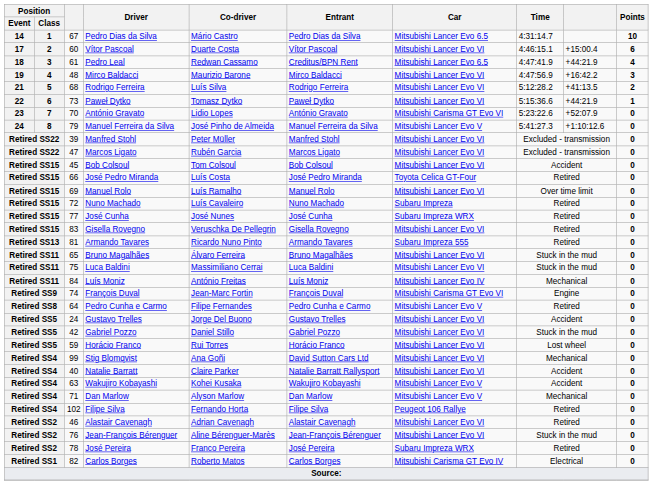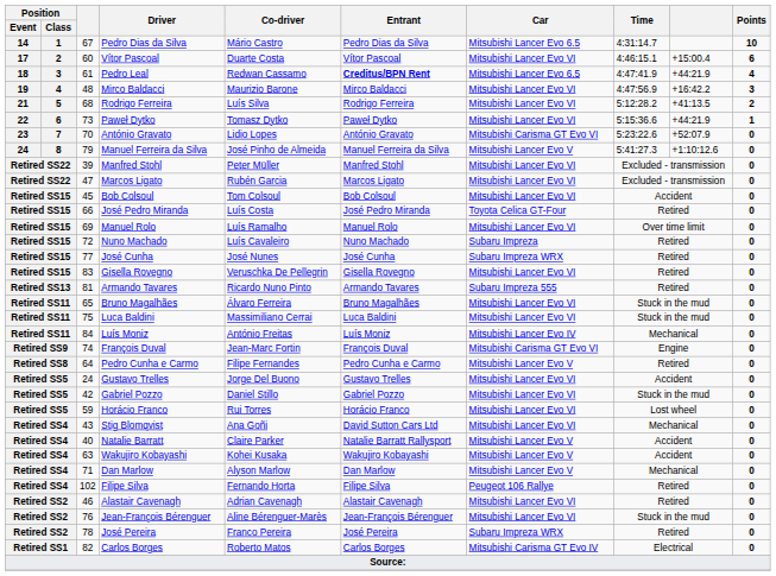 <table class="wikitable" width=85% style="font-size: 85%;">
 <tr>
 <th colspan="2">Position</th>
 <th rowspan="2"></th>
 <th rowspan="2">Driver</th>
 <th rowspan="2">Co-driver</th>
 <th rowspan="2">Entrant</th>
 <th rowspan="2">Car</th>
 <th rowspan="2">Time</th>
 <th rowspan="2"></th>
 <th rowspan="2">Points</th>
 </tr>
 <tr>
 <th>Event</th>
 <th>Class</th>
 </tr>
 <tr>
 <th>14</th>
 <th>1</th>
 <td align="center">67</td>
 <td> <a href='#'>Pedro Dias da Silva</a></td>
 <td> <a href='#'>Mário Castro</a></td>
 <td> <a href='#'>Pedro Dias da Silva</a></td>
 <td><a href='#'>Mitsubishi Lancer Evo 6.5</a></td>
 <td>4:31:14.7</td>
 <td></td>
 <td align="center"><strong>10</strong></td>
 </tr>
 <tr>
 <th>17</th>
 <th>2</th>
 <td align="center">60</td>
 <td> <a href='#'>Vítor Pascoal</a></td>
 <td> <a href='#'>Duarte Costa</a></td>
 <td> <a href='#'>Vítor Pascoal</a></td>
 <td><a href='#'>Mitsubishi Lancer Evo VI</a></td>
 <td>4:46:15.1</td>
 <td>+15:00.4</td>
 <td align="center"><strong>6</strong></td>
 </tr>
 <tr>
 <th>18</th>
 <th>3</th>
 <td align="center">61</td>
 <td> <a href='#'>Pedro Leal</a></td>
 <td> <a href='#'>Redwan Cassamo</a></td>
-<td> <a href='#'>Creditus/BPN Rent</a></td>
+<td><strong> <a href='#'>Creditus/BPN Rent</a></strong></td>
 <td><a href='#'>Mitsubishi Lancer Evo 6.5</a></td>
 <td>4:47:41.9</td>
 <td>+44:21.9</td>
 <td align="center"><strong>4</strong></td>
 </tr>
 <tr>
 <th>19</th>
 <th>4</th>
 <td align="center">48</td>
 <td> <a href='#'>Mirco Baldacci</a></td>
 <td> <a href='#'>Maurizio Barone</a></td>
 <td> <a href='#'>Mirco Baldacci</a></td>
 <td><a href='#'>Mitsubishi Lancer Evo VI</a></td>
 <td>4:47:56.9</td>
 <td>+16:42.2</td>
 <td align="center"><strong>3</strong></td>
 </tr>
 <tr>
 <th>21</th>
 <th>5</th>
 <td align="center">68</td>
 <td> <a href='#'>Rodrigo Ferreira</a></td>
 <td> <a href='#'>Luís Silva</a></td>
 <td> <a href='#'>Rodrigo Ferreira</a></td>
 <td><a href='#'>Mitsubishi Lancer Evo VI</a></td>
 <td>5:12:28.2</td>
 <td>+41:13.5</td>
 <td align="center"><strong>2</strong></td>
 </tr>
 <tr>
 <th>22</th>
 <th>6</th>
 <td align="center">73</td>
 <td> <a href='#'>Paweł Dytko</a></td>
 <td> <a href='#'>Tomasz Dytko</a></td>
 <td> <a href='#'>Paweł Dytko</a></td>
 <td><a href='#'>Mitsubishi Lancer Evo VI</a></td>
 <td>5:15:36.6</td>
 <td>+44:21.9</td>
 <td align="center"><strong>1</strong></td>
 </tr>
 <tr>
 <th>23</th>
 <th>7</th>
 <td align="center">70</td>
 <td> <a href='#'>António Gravato</a></td>
 <td> <a href='#'>Lidio Lopes</a></td>
 <td> <a href='#'>António Gravato</a></td>
 <td><a href='#'>Mitsubishi Carisma GT Evo VI</a></td>
 <td>5:23:22.6</td>
 <td>+52:07.9</td>
 <td align="center"><strong>0</strong></td>
 </tr>
 <tr>
 <th>24</th>
 <th>8</th>
 <td align="center">79</td>
 <td> <a href='#'>Manuel Ferreira da Silva</a></td>
 <td> <a href='#'>José Pinho de Almeida</a></td>
 <td> <a href='#'>Manuel Ferreira da Silva</a></td>
 <td><a href='#'>Mitsubishi Lancer Evo V</a></td>
 <td>5:41:27.3</td>
 <td>+1:10:12.6</td>
 <td align="center"><strong>0</strong></td>
 </tr>
 <tr>
 <th colspan="2">Retired SS22</th>
 <td align="center">39</td>
 <td> <a href='#'>Manfred Stohl</a></td>
 <td> <a href='#'>Peter Müller</a></td>
 <td> <a href='#'>Manfred Stohl</a></td>
 <td><a href='#'>Mitsubishi Lancer Evo VI</a></td>
 <td align="center" colspan="2">Excluded - transmission</td>
 <td align="center"><strong>0</strong></td>
 </tr>
 <tr>
 <th colspan="2">Retired SS22</th>
 <td align="center">47</td>
 <td> <a href='#'>Marcos Ligato</a></td>
 <td> <a href='#'>Rubén Garcia</a></td>
 <td> <a href='#'>Marcos Ligato</a></td>
 <td><a href='#'>Mitsubishi Lancer Evo VI</a></td>
 <td align="center" colspan="2">Excluded - transmission</td>
 <td align="center"><strong>0</strong></td>
 </tr>
 <tr>
 <th colspan="2">Retired SS15</th>
 <td align="center">45</td>
 <td> <a href='#'>Bob Colsoul</a></td>
 <td> <a href='#'>Tom Colsoul</a></td>
 <td> <a href='#'>Bob Colsoul</a></td>
 <td><a href='#'>Mitsubishi Lancer Evo VI</a></td>
 <td align="center" colspan="2">Accident</td>
 <td align="center"><strong>0</strong></td>
 </tr>
 <tr>
 <th colspan="2">Retired SS15</th>
 <td align="center">66</td>
 <td> <a href='#'>José Pedro Miranda</a></td>
 <td> <a href='#'>Luís Costa</a></td>
 <td> <a href='#'>José Pedro Miranda</a></td>
 <td><a href='#'>Toyota Celica GT-Four</a></td>
 <td align="center" colspan="2">Retired</td>
 <td align="center"><strong>0</strong></td>
 </tr>
 <tr>
 <th colspan="2">Retired SS15</th>
 <td align="center">69</td>
 <td> <a href='#'>Manuel Rolo</a></td>
 <td> <a href='#'>Luís Ramalho</a></td>
 <td> <a href='#'>Manuel Rolo</a></td>
 <td><a href='#'>Mitsubishi Lancer Evo VI</a></td>
 <td align="center" colspan="2">Over time limit</td>
 <td align="center"><strong>0</strong></td>
 </tr>
 <tr>
 <th colspan="2">Retired SS15</th>
 <td align="center">72</td>
 <td> <a href='#'>Nuno Machado</a></td>
 <td> <a href='#'>Luís Cavaleiro</a></td>
 <td> <a href='#'>Nuno Machado</a></td>
 <td><a href='#'>Subaru Impreza</a></td>
 <td align="center" colspan="2">Retired</td>
 <td align="center"><strong>0</strong></td>
 </tr>
 <tr>
 <th colspan="2">Retired SS15</th>
 <td align="center">77</td>
 <td> <a href='#'>José Cunha</a></td>
 <td> <a href='#'>José Nunes</a></td>
 <td> <a href='#'>José Cunha</a></td>
 <td><a href='#'>Subaru Impreza WRX</a></td>
 <td align="center" colspan="2">Retired</td>
 <td align="center"><strong>0</strong></td>
 </tr>
 <tr>
 <th colspan="2">Retired SS15</th>
 <td align="center">83</td>
 <td> <a href='#'>Gisella Rovegno</a></td>
 <td> <a href='#'>Veruschka De Pellegrin</a></td>
 <td> <a href='#'>Gisella Rovegno</a></td>
 <td><a href='#'>Mitsubishi Lancer Evo VI</a></td>
 <td align="center" colspan="2">Retired</td>
 <td align="center"><strong>0</strong></td>
 </tr>
 <tr>
 <th colspan="2">Retired SS13</th>
 <td align="center">81</td>
 <td> <a href='#'>Armando Tavares</a></td>
 <td> <a href='#'>Ricardo Nuno Pinto</a></td>
 <td> <a href='#'>Armando Tavares</a></td>
 <td><a href='#'>Subaru Impreza 555</a></td>
 <td align="center" colspan="2">Retired</td>
 <td align="center"><strong>0</strong></td>
 </tr>
 <tr>
 <th colspan="2">Retired SS11</th>
 <td align="center">65</td>
 <td> <a href='#'>Bruno Magalhães</a></td>
 <td> <a href='#'>Álvaro Ferreira</a></td>
 <td> <a href='#'>Bruno Magalhães</a></td>
 <td><a href='#'>Mitsubishi Lancer Evo VI</a></td>
 <td align="center" colspan="2">Stuck in the mud</td>
 <td align="center"><strong>0</strong></td>
 </tr>
 <tr>
 <th colspan="2">Retired SS11</th>
 <td align="center">75</td>
 <td> <a href='#'>Luca Baldini</a></td>
 <td> <a href='#'>Massimiliano Cerrai</a></td>
 <td> <a href='#'>Luca Baldini</a></td>
 <td><a href='#'>Mitsubishi Lancer Evo VI</a></td>
 <td align="center" colspan="2">Stuck in the mud</td>
 <td align="center"><strong>0</strong></td>
 </tr>
 <tr>
 <th colspan="2">Retired SS11</th>
 <td align="center">84</td>
 <td> <a href='#'>Luís Moniz</a></td>
 <td> <a href='#'>António Freitas</a></td>
 <td> <a href='#'>Luís Moniz</a></td>
 <td><a href='#'>Mitsubishi Lancer Evo IV</a></td>
 <td align="center" colspan="2">Mechanical</td>
 <td align="center"><strong>0</strong></td>
 </tr>
 <tr>
 <th colspan="2">Retired SS9</th>
 <td align="center">74</td>
 <td> <a href='#'>François Duval</a></td>
 <td> <a href='#'>Jean-Marc Fortin</a></td>
 <td> <a href='#'>François Duval</a></td>
 <td><a href='#'>Mitsubishi Carisma GT Evo VI</a></td>
 <td align="center" colspan="2">Engine</td>
 <td align="center"><strong>0</strong></td>
 </tr>
 <tr>
 <th colspan="2">Retired SS8</th>
 <td align="center">64</td>
 <td> <a href='#'>Pedro Cunha e Carmo</a></td>
 <td> <a href='#'>Filipe Fernandes</a></td>
 <td> <a href='#'>Pedro Cunha e Carmo</a></td>
 <td><a href='#'>Mitsubishi Lancer Evo V</a></td>
 <td align="center" colspan="2">Retired</td>
 <td align="center"><strong>0</strong></td>
 </tr>
 <tr>
 <th colspan="2">Retired SS5</th>
 <td align="center">24</td>
 <td> <a href='#'>Gustavo Trelles</a></td>
 <td> <a href='#'>Jorge Del Buono</a></td>
 <td> <a href='#'>Gustavo Trelles</a></td>
 <td><a href='#'>Mitsubishi Lancer Evo VI</a></td>
 <td align="center" colspan="2">Accident</td>
 <td align="center"><strong>0</strong></td>
 </tr>
 <tr>
 <th colspan="2">Retired SS5</th>
 <td align="center">42</td>
 <td> <a href='#'>Gabriel Pozzo</a></td>
 <td> <a href='#'>Daniel Stillo</a></td>
 <td> <a href='#'>Gabriel Pozzo</a></td>
 <td><a href='#'>Mitsubishi Lancer Evo VI</a></td>
 <td align="center" colspan="2">Stuck in the mud</td>
 <td align="center"><strong>0</strong></td>
 </tr>
 <tr>
 <th colspan="2">Retired SS5</th>
 <td align="center">59</td>
 <td> <a href='#'>Horácio Franco</a></td>
 <td> <a href='#'>Rui Torres</a></td>
 <td> <a href='#'>Horácio Franco</a></td>
 <td><a href='#'>Mitsubishi Lancer Evo VI</a></td>
 <td align="center" colspan="2">Lost wheel</td>
 <td align="center"><strong>0</strong></td>
 </tr>
 <tr>
 <th colspan="2">Retired SS4</th>
-<td align="center">99</td>
+<td align="center">43</td>
 <td> <a href='#'>Stig Blomqvist</a></td>
 <td> <a href='#'>Ana Goñi</a></td>
 <td> <a href='#'>David Sutton Cars Ltd</a></td>
 <td><a href='#'>Mitsubishi Lancer Evo VI</a></td>
 <td align="center" colspan="2">Mechanical</td>
 <td align="center"><strong>0</strong></td>
 </tr>
 <tr>
 <th colspan="2">Retired SS4</th>
 <td align="center">40</td>
 <td> <a href='#'>Natalie Barratt</a></td>
 <td> <a href='#'>Claire Parker</a></td>
 <td> <a href='#'>Natalie Barratt Rallysport</a></td>
-<td><a href='#'>Mitsubishi Lancer Evo VI</a></td>
+<td><a href='#'>Mitsubishi Lancer Evo V</a></td>
 <td align="center" colspan="2">Accident</td>
 <td align="center"><strong>0</strong></td>
 </tr>
 <tr>
 <th colspan="2">Retired SS4</th>
 <td align="center">63</td>
 <td> <a href='#'>Wakujiro Kobayashi</a></td>
 <td> <a href='#'>Kohei Kusaka</a></td>
 <td> <a href='#'>Wakujiro Kobayashi</a></td>
 <td><a href='#'>Mitsubishi Lancer Evo V</a></td>
 <td align="center" colspan="2">Accident</td>
 <td align="center"><strong>0</strong></td>
 </tr>
 <tr>
 <th colspan="2">Retired SS4</th>
 <td align="center">71</td>
 <td> <a href='#'>Dan Marlow</a></td>
 <td> <a href='#'>Alyson Marlow</a></td>
 <td> <a href='#'>Dan Marlow</a></td>
 <td><a href='#'>Mitsubishi Lancer Evo V</a></td>
 <td align="center" colspan="2">Mechanical</td>
 <td align="center"><strong>0</strong></td>
 </tr>
 <tr>
 <th colspan="2">Retired SS4</th>
 <td align="center">102</td>
 <td> <a href='#'>Filipe Silva</a></td>
 <td> <a href='#'>Fernando Horta</a></td>
 <td> <a href='#'>Filipe Silva</a></td>
 <td><a href='#'>Peugeot 106 Rallye</a></td>
 <td align="center" colspan="2">Retired</td>
 <td align="center"><strong>0</strong></td>
 </tr>
 <tr>
 <th colspan="2">Retired SS2</th>
 <td align="center">46</td>
 <td> <a href='#'>Alastair Cavenagh</a></td>
 <td> <a href='#'>Adrian Cavenagh</a></td>
 <td> <a href='#'>Alastair Cavenagh</a></td>
 <td><a href='#'>Mitsubishi Lancer Evo VI</a></td>
 <td align="center" colspan="2">Retired</td>
 <td align="center"><strong>0</strong></td>
 </tr>
 <tr>
 <th colspan="2">Retired SS2</th>
 <td align="center">76</td>
 <td> <a href='#'>Jean-François Bérenguer</a></td>
 <td> <a href='#'>Aline Bérenguer-Marès</a></td>
 <td> <a href='#'>Jean-François Bérenguer</a></td>
 <td><a href='#'>Mitsubishi Lancer Evo VI</a></td>
 <td align="center" colspan="2">Stuck in the mud</td>
 <td align="center"><strong>0</strong></td>
 </tr>
 <tr>
 <th colspan="2">Retired SS2</th>
 <td align="center">78</td>
 <td> <a href='#'>José Pereira</a></td>
 <td> <a href='#'>Franco Pereira</a></td>
 <td> <a href='#'>José Pereira</a></td>
 <td><a href='#'>Subaru Impreza WRX</a></td>
 <td align="center" colspan="2">Retired</td>
 <td align="center"><strong>0</strong></td>
 </tr>
 <tr>
 <th colspan="2">Retired SS1</th>
 <td align="center">82</td>
 <td> <a href='#'>Carlos Borges</a></td>
 <td> <a href='#'>Roberto Matos</a></td>
 <td> <a href='#'>Carlos Borges</a></td>
 <td><a href='#'>Mitsubishi Carisma GT Evo IV</a></td>
 <td align="center" colspan="2">Electrical</td>
 <td align="center"><strong>0</strong></td>
 </tr>
 <tr>
 <td style="background-color:#EAECF0; text-align:center" colspan="10"><strong>Source:</strong></td>
 </tr>
 <tr>
 </tr>
 </table>
